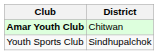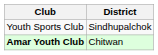 <table class="wikitable" border="1">
 <tr>
 <th>Club</th>
 <th>District</th>
 </tr>
+<tr>
+<td>Youth Sports Club</td>
+<td>Sindhupalchok</td>
+</tr>
 <tr bgcolor=#dfd>
 <td><strong>Amar Youth Club</strong></td>
 <td>Chitwan</td>
 </tr>
-<tr>
-<td>Youth Sports Club</td>
-<td>Sindhupalchok</td>
-</tr>
 </table>
